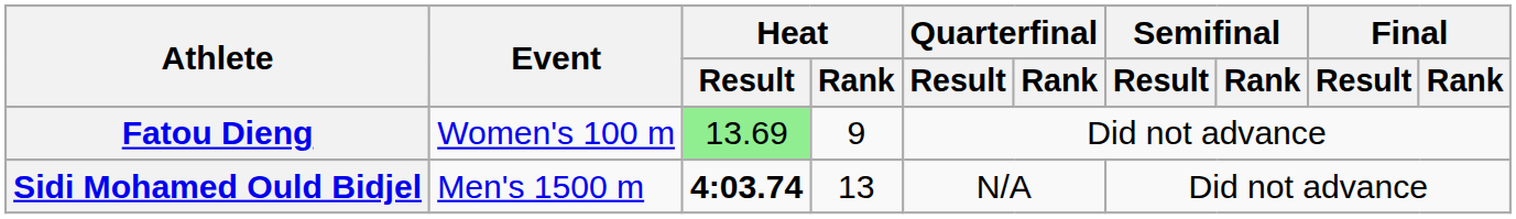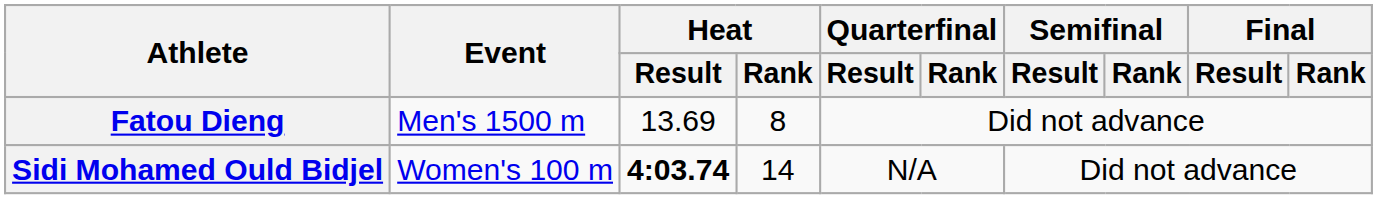 <table class=wikitable style="font-size:90%">
 <tr>
 <th scope="col" rowspan="2">Athlete</th>
 <th scope="col" rowspan="2">Event</th>
 <th scope="col" colspan="2">Heat</th>
 <th scope="col" colspan="2">Quarterfinal</th>
 <th scope="col" colspan="2">Semifinal</th>
 <th scope="col" colspan="2">Final</th>
 </tr>
 <tr style="font-size:95%">
 <th>Result</th>
 <th>Rank</th>
 <th>Result</th>
 <th>Rank</th>
 <th>Result</th>
 <th>Rank</th>
 <th>Result</th>
 <th>Rank</th>
 </tr>
 <tr align=center>
 <th scope="row" align=left><a href='#'>Fatou Dieng</a></th>
-<td align=left><a href='#'>Women's 100 m</a></td>
-<td style="background: lightgreen;">13.69</td>
-<td>9</td>
+<td align=left><a href='#'>Men's 1500 m</a></td>
+<td>13.69</td>
+<td>8</td>
 <td colspan=6>Did not advance</td>
 </tr>
 <tr align=center>
 <th scope="row" align=left><a href='#'>Sidi Mohamed Ould Bidjel</a></th>
-<td align=left><a href='#'>Men's 1500 m</a></td>
+<td align=left><a href='#'>Women's 100 m</a></td>
 <td><strong>4:03.74</strong></td>
-<td>13</td>
+<td>14</td>
 <td colspan=2>N/A</td>
 <td colspan=4>Did not advance</td>
 </tr>
 </table>
